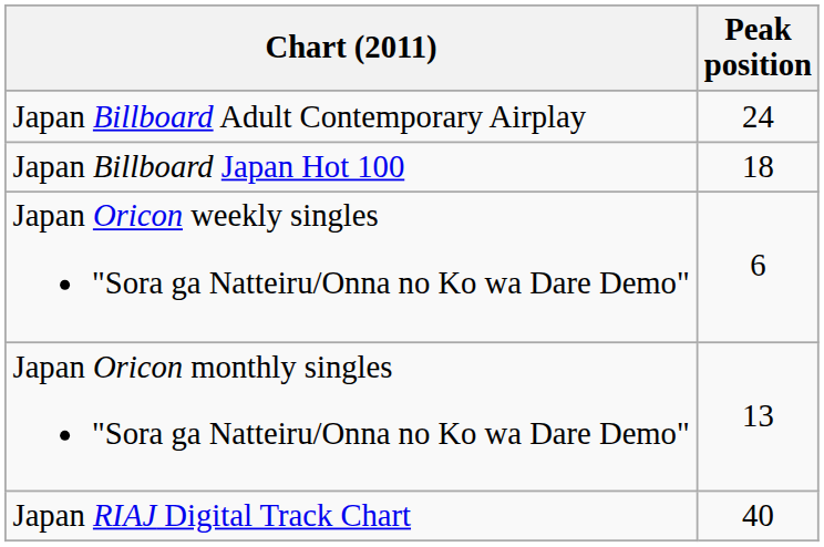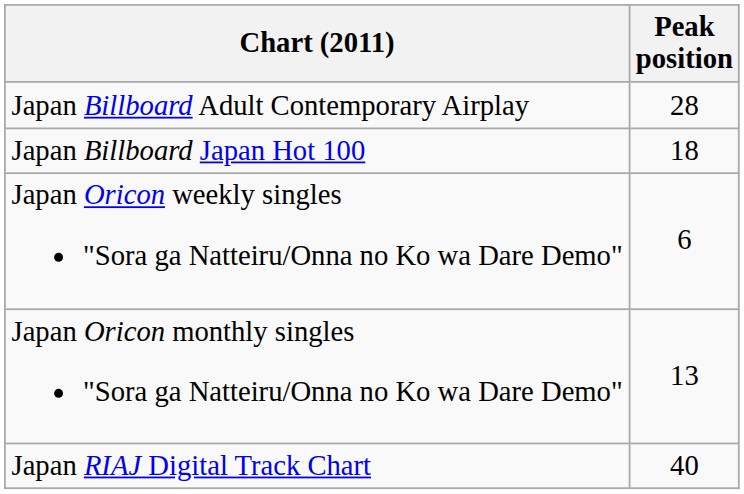 <table class="wikitable sortable">
 <tr>
 <th>Chart (2011)</th>
 <th>Peak<br>position</th>
 </tr>
 <tr>
 <td>Japan <em><a href='#'>Billboard</a></em> Adult Contemporary Airplay</td>
-<td align="center">24</td>
+<td align="center">28</td>
 </tr>
 <tr>
 <td>Japan <em>Billboard</em> <a href='#'>Japan Hot 100</a></td>
 <td align="center">18</td>
 </tr>
 <tr>
 <td>Japan <em><a href='#'>Oricon</a></em> weekly singles<br><ul><li>"Sora ga Natteiru/Onna no Ko wa Dare Demo"</li></ul></td>
 <td align="center">6</td>
 </tr>
 <tr>
 <td>Japan <em>Oricon</em> monthly singles<br><ul><li>"Sora ga Natteiru/Onna no Ko wa Dare Demo"</li></ul></td>
 <td align="center">13</td>
 </tr>
 <tr>
 <td>Japan <a href='#'><em>RIAJ</em> Digital Track Chart</a></td>
 <td align="center">40</td>
 </tr>
 </table>
